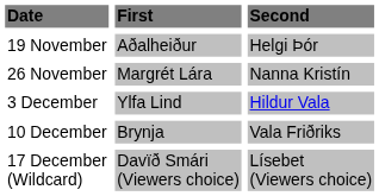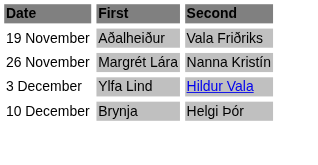 <table cellpadding=2 cellspacing=6>
 <tr bgcolor=#808080>
 <td><strong>Date</strong></td>
 <td><strong>First</strong></td>
 <td><strong>Second</strong></td>
 </tr>
 <tr>
 <td>19 November</td>
 <td bgcolor="#C0C0C0">Aðalheiður</td>
-<td bgcolor="#C0C0C0">Helgi Þór</td>
+<td bgcolor="#C0C0C0">Vala Friðriks</td>
 </tr>
 <tr>
 <td>26 November</td>
 <td bgcolor="#C0C0C0">Margrét Lára</td>
 <td bgcolor="#C0C0C0">Nanna Kristín</td>
 </tr>
 <tr>
 <td>3 December</td>
 <td bgcolor="#C0C0C0">Ylfa Lind</td>
 <td bgcolor="#C0C0C0"><a href='#'>Hildur Vala</a></td>
 </tr>
 <tr>
 <td>10 December</td>
 <td bgcolor="#C0C0C0">Brynja</td>
-<td bgcolor="#C0C0C0">Vala Friðriks</td>
-</tr>
-<tr>
-<td>17 December<br>(Wildcard)</td>
-<td bgcolor="#C0C0C0">Davïð Smári<br>(Viewers choice)</td>
-<td bgcolor="#C0C0C0">Lísebet<br>(Viewers choice)</td>
+<td bgcolor="#C0C0C0">Helgi Þór</td>
 </tr>
 </table>
